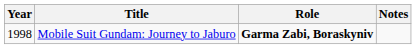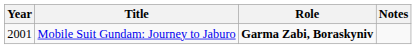 <table class="wikitable sortable mw-collapsible">
 <tr>
 <th>Year</th>
 <th>Title</th>
 <th>Role</th>
 <th>Notes</th>
 </tr>
 <tr>
-<td>1998</td>
+<td>2001</td>
 <td><a href='#'>Mobile Suit Gundam: Journey to Jaburo</a></td>
 <td><strong>Garma Zabi, Boraskyniv</strong></td>
 <td></td>
 </tr>
 </table>
